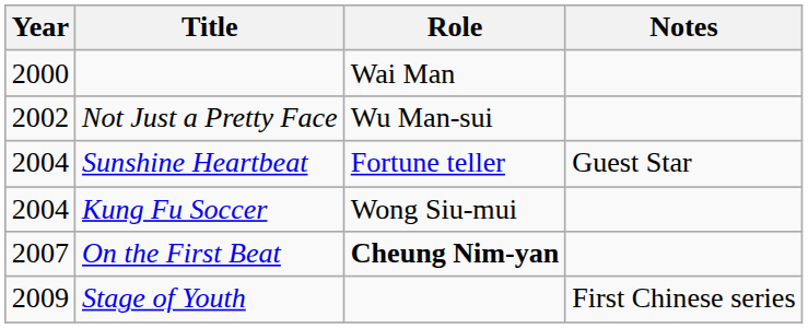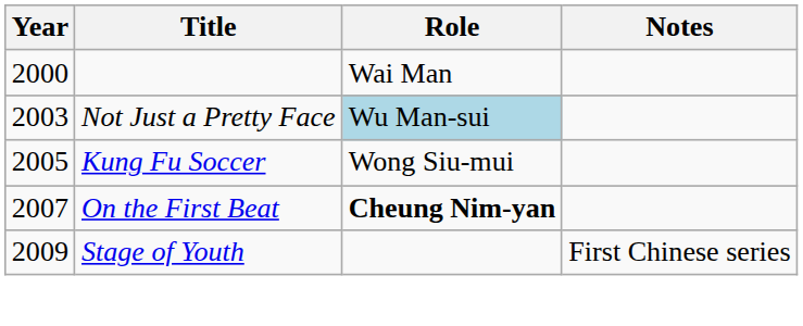 <table class="wikitable sortable">
 <tr>
 <th>Year</th>
 <th>Title</th>
 <th>Role</th>
 <th class="unsortable">Notes</th>
 </tr>
 <tr>
 <td>2000</td>
 <td><em></em></td>
 <td>Wai Man</td>
 <td></td>
 </tr>
 <tr>
-<td>2002</td>
+<td>2003</td>
 <td><em>Not Just a Pretty Face</em></td>
-<td>Wu Man-sui</td>
+<td style="background: lightblue;">Wu Man-sui</td>
 <td></td>
 </tr>
 <tr>
-<td>2004</td>
-<td><em><a href='#'>Sunshine Heartbeat</a></em></td>
-<td><a href='#'>Fortune teller</a></td>
-<td>Guest Star</td>
-</tr>
-<tr>
-<td>2004</td>
+<td>2005</td>
 <td><em><a href='#'>Kung Fu Soccer</a></em></td>
 <td>Wong Siu-mui</td>
 <td></td>
 </tr>
 <tr>
 <td>2007</td>
 <td><em><a href='#'>On the First Beat</a></em></td>
 <td><strong>Cheung Nim-yan</strong></td>
 <td></td>
 </tr>
 <tr>
 <td>2009</td>
 <td><em><a href='#'>Stage of Youth</a></em></td>
 <td></td>
 <td>First Chinese series</td>
 </tr>
 </table>
